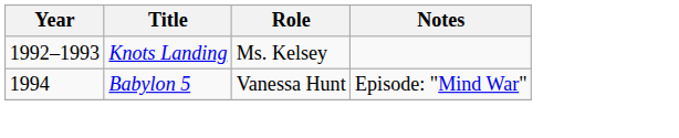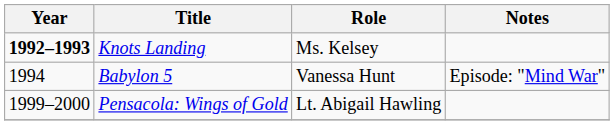 <table class="wikitable sortable">
 <tr>
 <th>Year</th>
 <th>Title</th>
 <th>Role</th>
 <th class="unsortable">Notes</th>
 </tr>
 <tr>
-<td>1992–1993</td>
+<td><strong>1992–1993</strong></td>
 <td><em><a href='#'>Knots Landing</a></em></td>
 <td>Ms. Kelsey</td>
 <td></td>
 </tr>
 <tr>
 <td>1994</td>
 <td><em><a href='#'>Babylon 5</a></em></td>
 <td>Vanessa Hunt</td>
 <td>Episode: "<a href='#'>Mind War</a>"</td>
 </tr>
 <tr>
+<td>1999–2000</td>
+<td><em><a href='#'>Pensacola: Wings of Gold</a></em></td>
+<td>Lt. Abigail Hawling</td>
+<td></td>
+</tr>
+<tr>
 </tr>
 </table>
